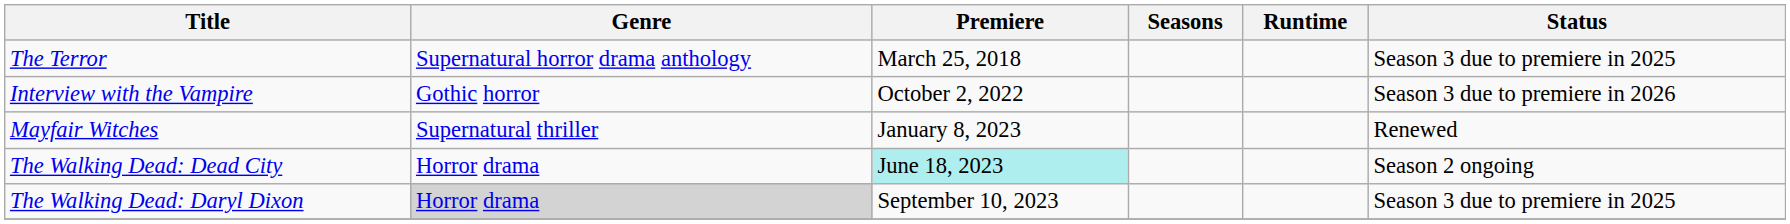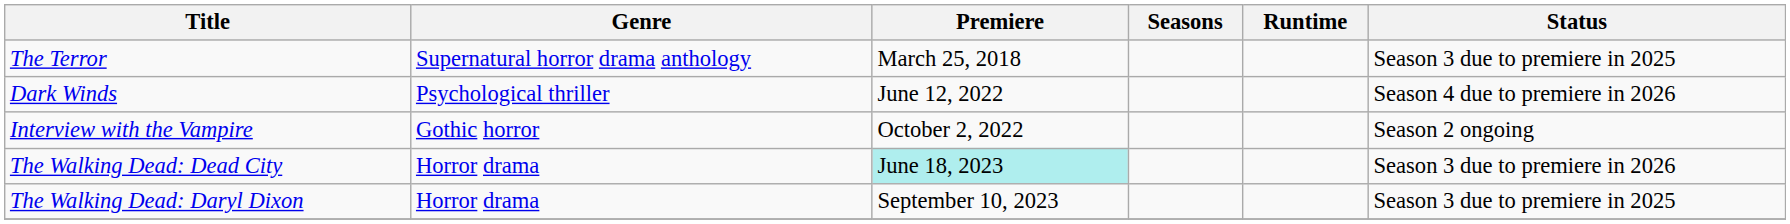 <table class="wikitable sortable" style="width:100%;">
 <tr>
 <th>Title</th>
 <th>Genre</th>
 <th>Premiere</th>
 <th>Seasons</th>
 <th>Runtime</th>
 <th>Status</th>
 </tr>
 <tr>
 <td><em><a href='#'>The Terror</a></em></td>
 <td><a href='#'>Supernatural horror</a> <a href='#'>drama</a> <a href='#'>anthology</a></td>
 <td>March 25, 2018</td>
 <td></td>
 <td></td>
 <td>Season 3 due to premiere in 2025</td>
 </tr>
 <tr>
+<td><em><a href='#'>Dark Winds</a></em></td>
+<td><a href='#'>Psychological thriller</a></td>
+<td>June 12, 2022</td>
+<td></td>
+<td></td>
+<td>Season 4 due to premiere in 2026</td>
+</tr>
+<tr>
 <td><em><a href='#'>Interview with the Vampire</a></em></td>
 <td><a href='#'>Gothic</a> <a href='#'>horror</a></td>
 <td>October 2, 2022</td>
 <td></td>
 <td></td>
-<td>Season 3 due to premiere in 2026</td>
-</tr>
-<tr>
-<td><em><a href='#'>Mayfair Witches</a></em></td>
-<td><a href='#'>Supernatural</a> <a href='#'>thriller</a></td>
-<td>January 8, 2023</td>
-<td></td>
-<td></td>
-<td>Renewed</td>
+<td>Season 2 ongoing</td>
 </tr>
 <tr>
 <td><em><a href='#'>The Walking Dead: Dead City</a></em></td>
 <td><a href='#'>Horror</a> <a href='#'>drama</a></td>
 <td style="background: paleturquoise;">June 18, 2023</td>
 <td></td>
 <td></td>
-<td>Season 2 ongoing</td>
+<td>Season 3 due to premiere in 2026</td>
 </tr>
 <tr>
 <td><em><a href='#'>The Walking Dead: Daryl Dixon</a></em></td>
-<td style="background: lightgrey;"><a href='#'>Horror</a> <a href='#'>drama</a></td>
+<td><a href='#'>Horror</a> <a href='#'>drama</a></td>
 <td>September 10, 2023</td>
 <td></td>
 <td></td>
 <td>Season 3 due to premiere in 2025</td>
 </tr>
 <tr>
 </tr>
 </table>
